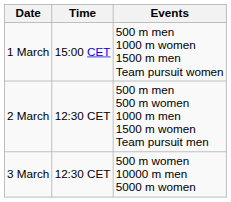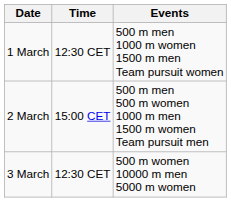 <table class="wikitable" border="1">
 <tr>
 <th>Date</th>
 <th>Time</th>
 <th>Events</th>
 </tr>
 <tr>
 <td>1 March</td>
-<td>15:00 <a href='#'>CET</a></td>
+<td>12:30 CET</td>
 <td>500 m men<br>1000 m women<br>1500 m men<br>Team pursuit women</td>
 </tr>
 <tr>
 <td>2 March</td>
-<td>12:30 CET</td>
+<td>15:00 <a href='#'>CET</a></td>
 <td>500 m men<br>500 m women<br>1000 m men<br>1500 m women<br>Team pursuit men</td>
 </tr>
 <tr>
 <td>3 March</td>
 <td>12:30 CET</td>
 <td>500 m women<br>10000 m men<br>5000 m women</td>
 </tr>
 </table>
